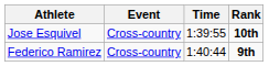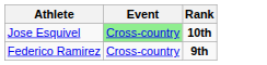 <table class=wikitable style="font-size:95%">
 <tr>
 <th>Athlete</th>
 <th>Event</th>
-<th>Time</th>
 <th>Rank</th>
 </tr>
 <tr>
 <td><a href='#'>Jose Esquivel</a></td>
-<td align=center><a href='#'>Cross-country</a></td>
-<td align=center>1:39:55</td>
+<td align=center style="background: lightgreen;"><a href='#'>Cross-country</a></td>
 <td align=center><strong>10th</strong></td>
 </tr>
 <tr>
 <td><a href='#'>Federico Ramirez</a></td>
 <td align=center><a href='#'>Cross-country</a></td>
-<td align=center>1:40:44</td>
 <td align=center><strong>9th</strong></td>
 </tr>
 </table>
